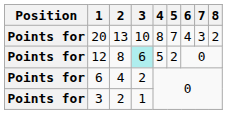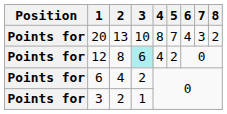 <table class="wikitable floatright" style="text-align: center">
 <tr>
 <th scope="col">Position</th>
 <th scope="col">1</th>
 <th scope="col">2</th>
 <th scope="col">3</th>
 <th scope="col">4</th>
 <th scope="col">5</th>
 <th scope="col">6</th>
 <th scope="col">7</th>
 <th scope="col">8</th>
 </tr>
 <tr>
 <th scope="row">Points for </th>
 <td>20</td>
 <td>13</td>
 <td>10</td>
 <td>8</td>
 <td>7</td>
 <td>4</td>
 <td>3</td>
 <td>2</td>
 </tr>
 <tr>
 <th scope="row">Points for </th>
 <td>12</td>
 <td>8</td>
 <td style="background: paleturquoise;">6</td>
-<td>5</td>
+<td>4</td>
 <td>2</td>
 <td colspan="3">0</td>
 </tr>
 <tr>
 <th scope="row">Points for </th>
 <td>6</td>
 <td>4</td>
 <td>2</td>
 <td colspan="5" rowspan="2">0</td>
 </tr>
 <tr>
 <th scope="row">Points for </th>
 <td>3</td>
 <td>2</td>
 <td>1</td>
 </tr>
 </table>
